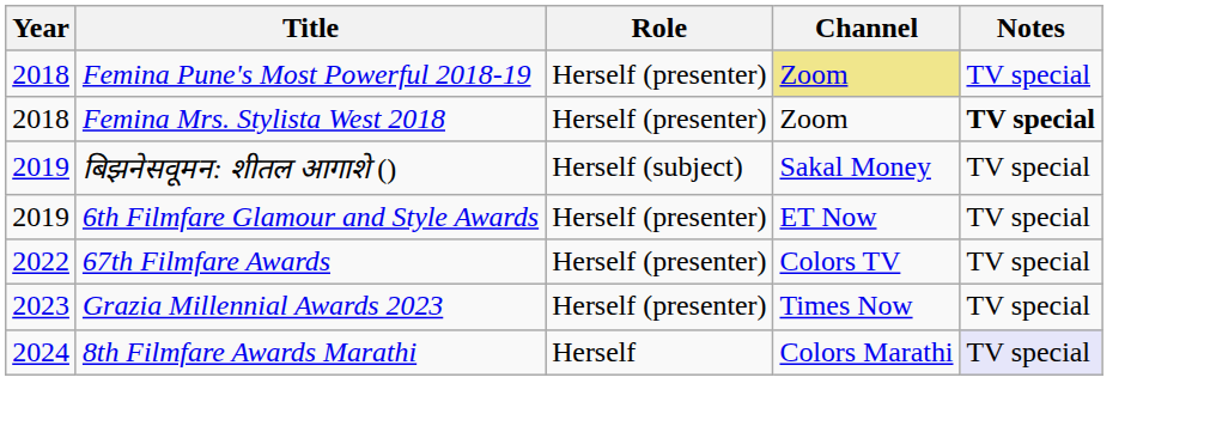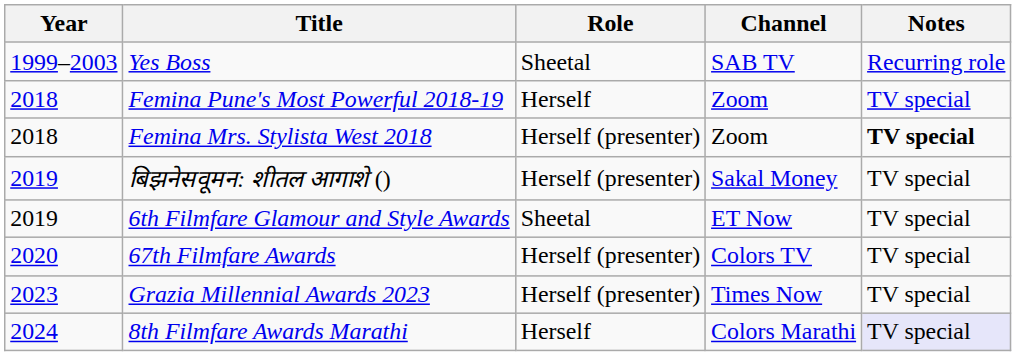 <table class="wikitable">
 <tr>
 <th>Year</th>
 <th>Title</th>
 <th>Role</th>
 <th>Channel</th>
 <th>Notes</th>
 </tr>
 <tr>
+<td><a href='#'>1999</a>–<a href='#'>2003</a></td>
+<td><em><a href='#'>Yes Boss</a></em></td>
+<td>Sheetal</td>
+<td><a href='#'>SAB TV</a></td>
+<td><a href='#'>Recurring role</a></td>
+</tr>
+<tr>
 <td><a href='#'>2018</a></td>
 <td><em><a href='#'>Femina Pune's Most Powerful 2018-19</a></em></td>
-<td>Herself (presenter)</td>
-<td style="background: khaki;"><a href='#'>Zoom</a></td>
+<td>Herself</td>
+<td><a href='#'>Zoom</a></td>
 <td><a href='#'>TV special</a></td>
 </tr>
 <tr>
 <td>2018</td>
 <td><em><a href='#'>Femina Mrs. Stylista West 2018</a></em></td>
 <td>Herself (presenter)</td>
 <td>Zoom</td>
 <td><strong>TV special</strong></td>
 </tr>
 <tr>
 <td><a href='#'>2019</a></td>
 <td><em>बिझनेसवूमन: शीतल आगाशे</em> ()</td>
-<td>Herself (subject)</td>
+<td>Herself (presenter)</td>
 <td><a href='#'>Sakal Money</a></td>
 <td>TV special</td>
 </tr>
 <tr>
 <td>2019</td>
 <td><em><a href='#'>6th Filmfare Glamour and Style Awards</a></em></td>
-<td>Herself (presenter)</td>
+<td>Sheetal</td>
 <td><a href='#'>ET Now</a></td>
 <td>TV special</td>
 </tr>
 <tr>
-<td><a href='#'>2022</a></td>
+<td><a href='#'>2020</a></td>
 <td><em><a href='#'>67th Filmfare Awards</a></em></td>
 <td>Herself (presenter)</td>
 <td><a href='#'>Colors TV</a></td>
 <td>TV special</td>
 </tr>
 <tr>
 <td><a href='#'>2023</a></td>
 <td><em><a href='#'>Grazia Millennial Awards 2023</a></em></td>
 <td>Herself (presenter)</td>
 <td><a href='#'>Times Now</a></td>
 <td>TV special</td>
 </tr>
 <tr>
 <td><a href='#'>2024</a></td>
 <td><em><a href='#'>8th Filmfare Awards Marathi</a></em></td>
 <td>Herself</td>
 <td><a href='#'>Colors Marathi</a></td>
 <td style="background: lavender;">TV special</td>
 </tr>
 </table>
